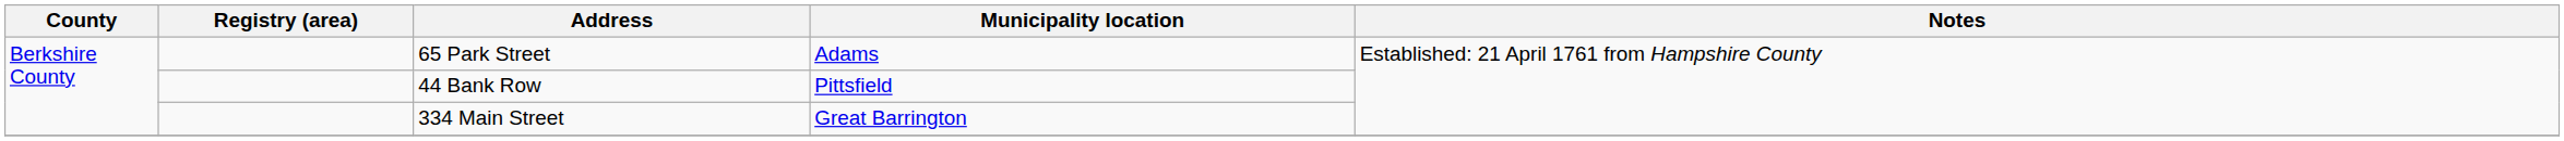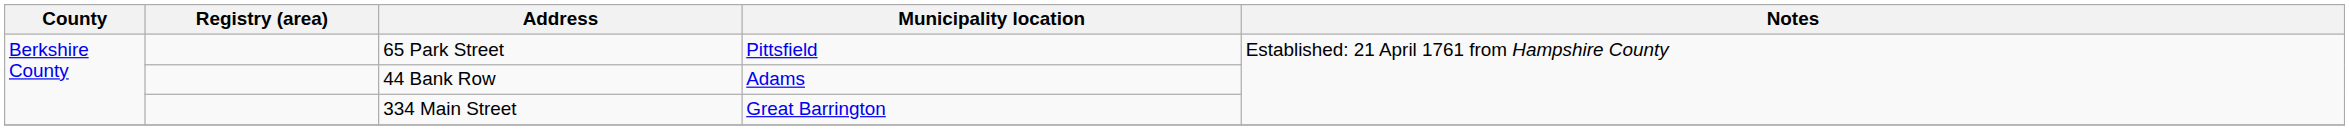 <table class="wikitable" width="100%">
 <tr>
 <th style="width:6%">County</th>
 <th style="width:10%">Registry (area)</th>
 <th>Address</th>
 <th>Municipality location</th>
 <th>Notes</th>
 </tr>
 <tr>
 <td rowspan="3" valign="top"><a href='#'>Berkshire County</a></td>
 <td><strong></strong></td>
 <td>65 Park Street</td>
-<td><a href='#'>Adams</a></td>
+<td><a href='#'>Pittsfield</a></td>
 <td rowspan="3" valign="top">Established: 21 April 1761 from <em>Hampshire County</em></td>
 </tr>
 <tr>
 <td><strong></strong></td>
 <td>44 Bank Row</td>
-<td><a href='#'>Pittsfield</a></td>
+<td><a href='#'>Adams</a></td>
 </tr>
 <tr>
 <td><strong></strong></td>
 <td>334 Main Street</td>
 <td><a href='#'>Great Barrington</a></td>
 </tr>
 <tr>
 </tr>
 </table>
